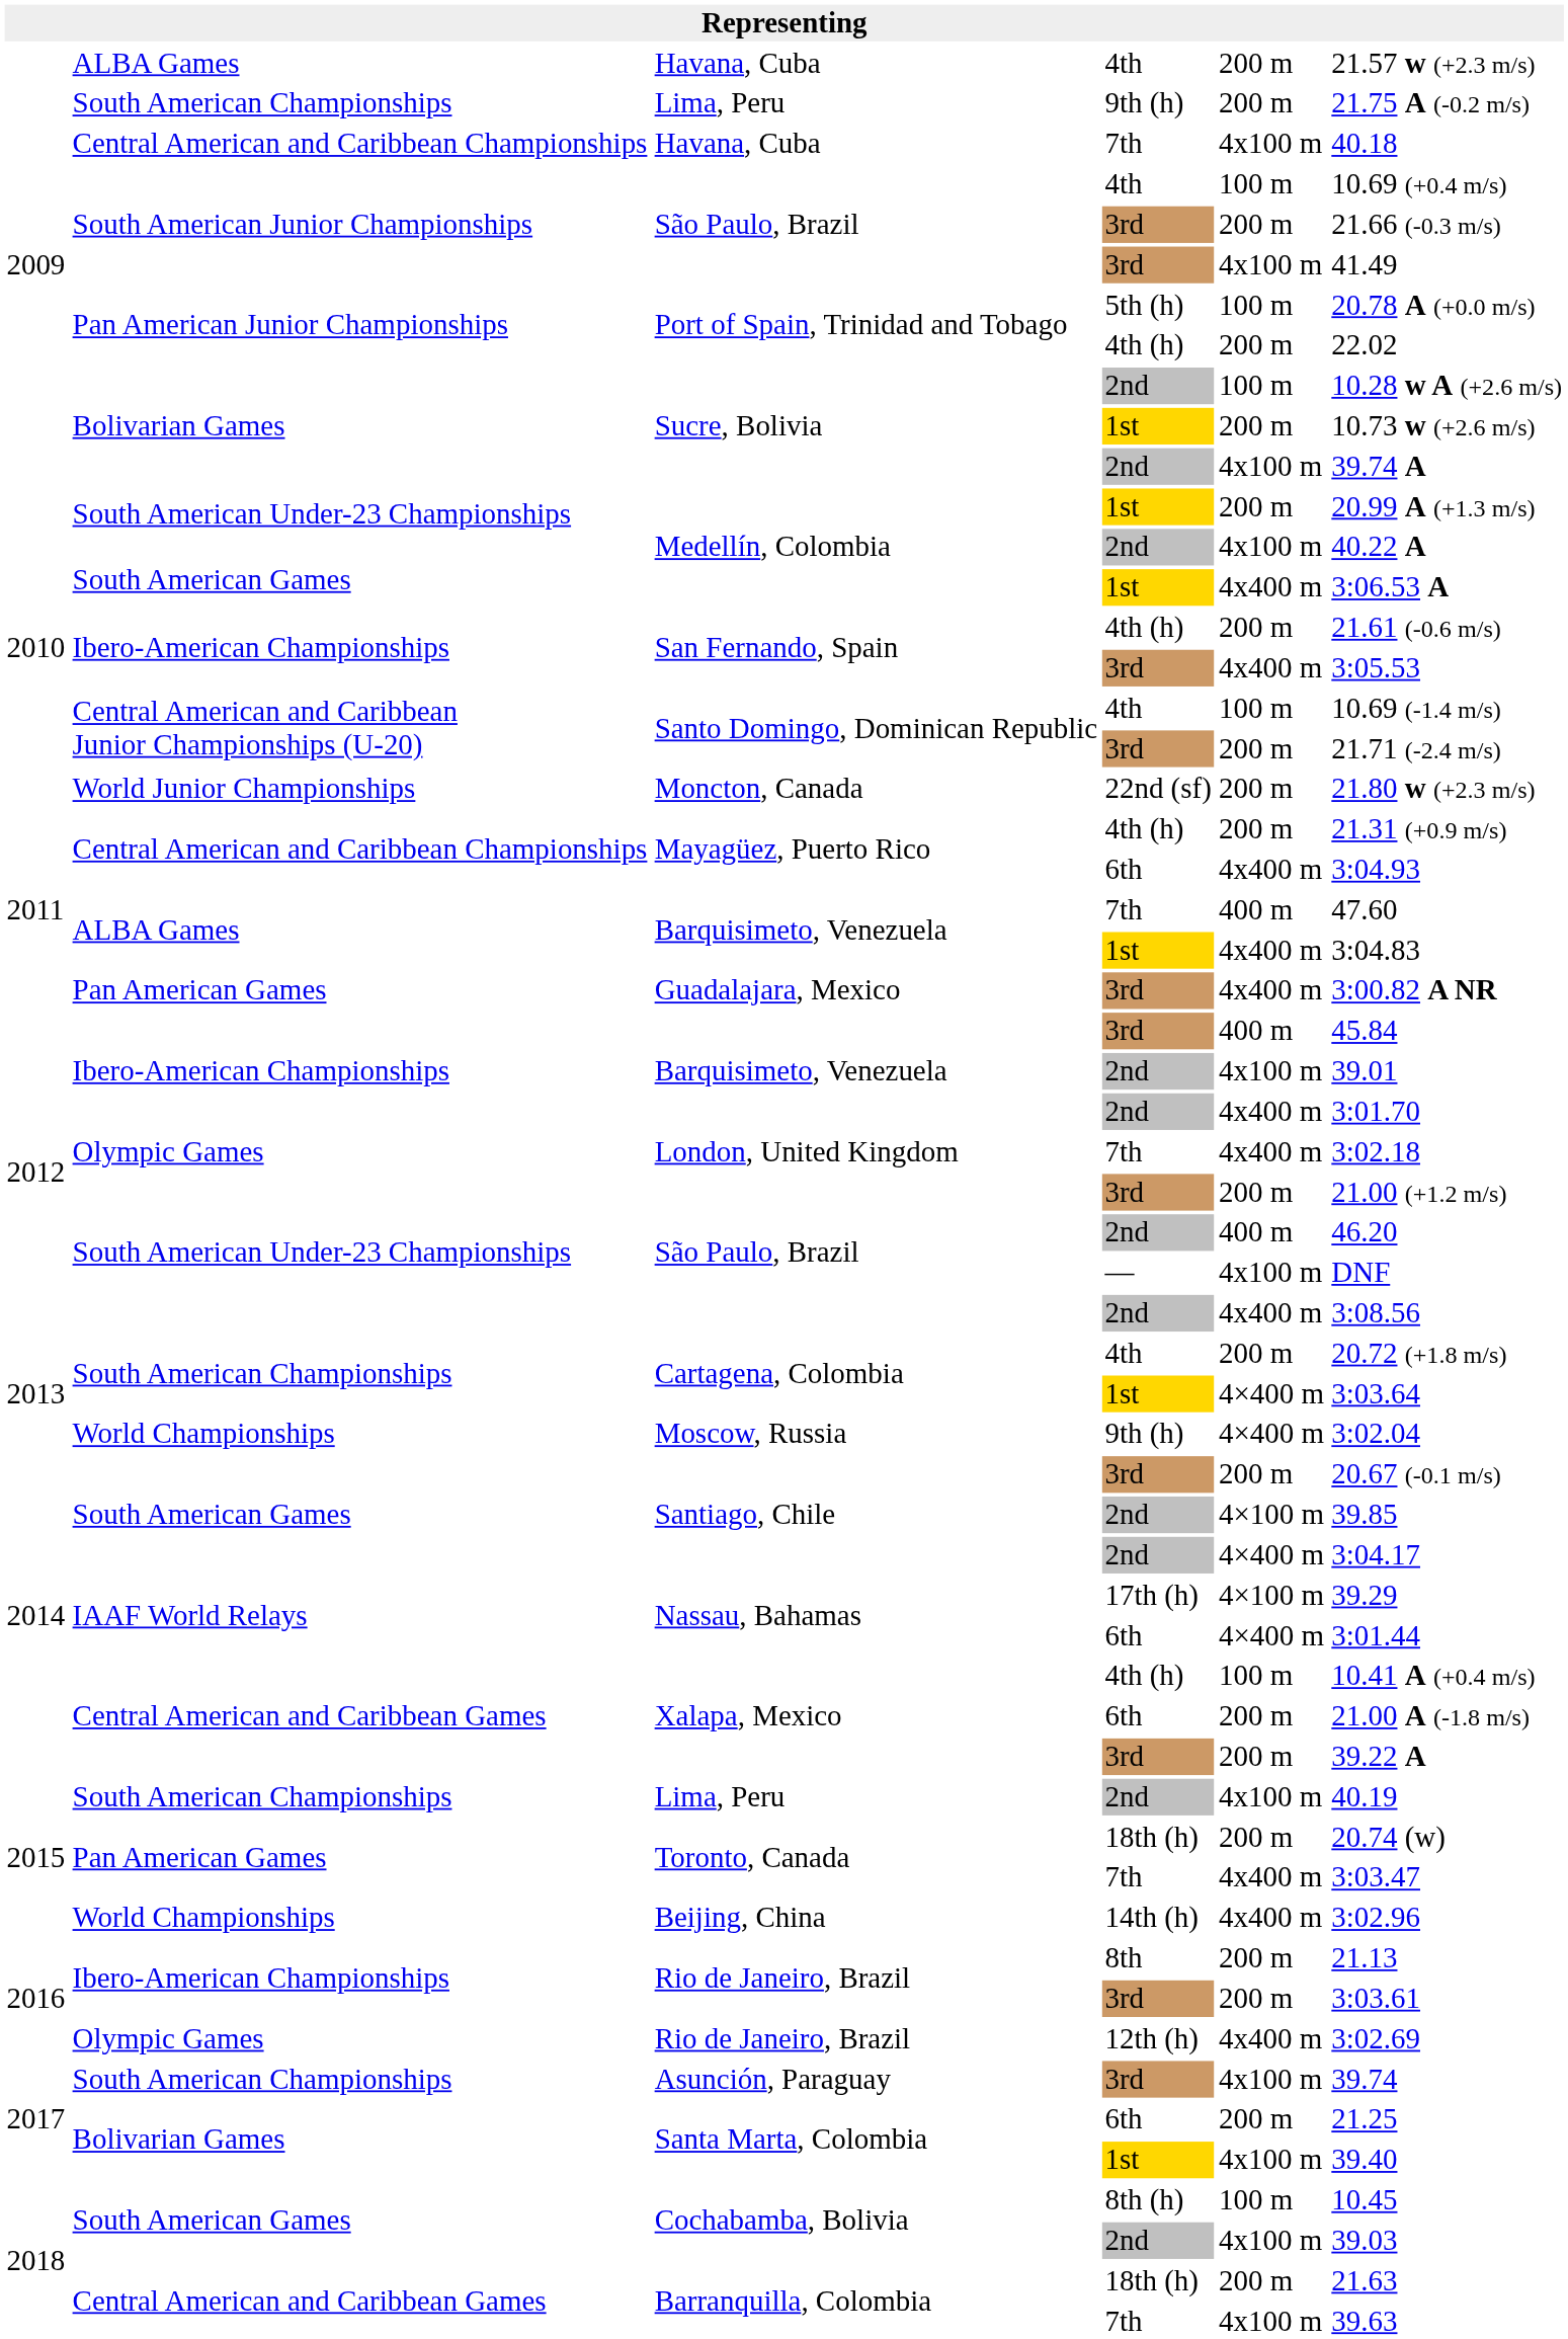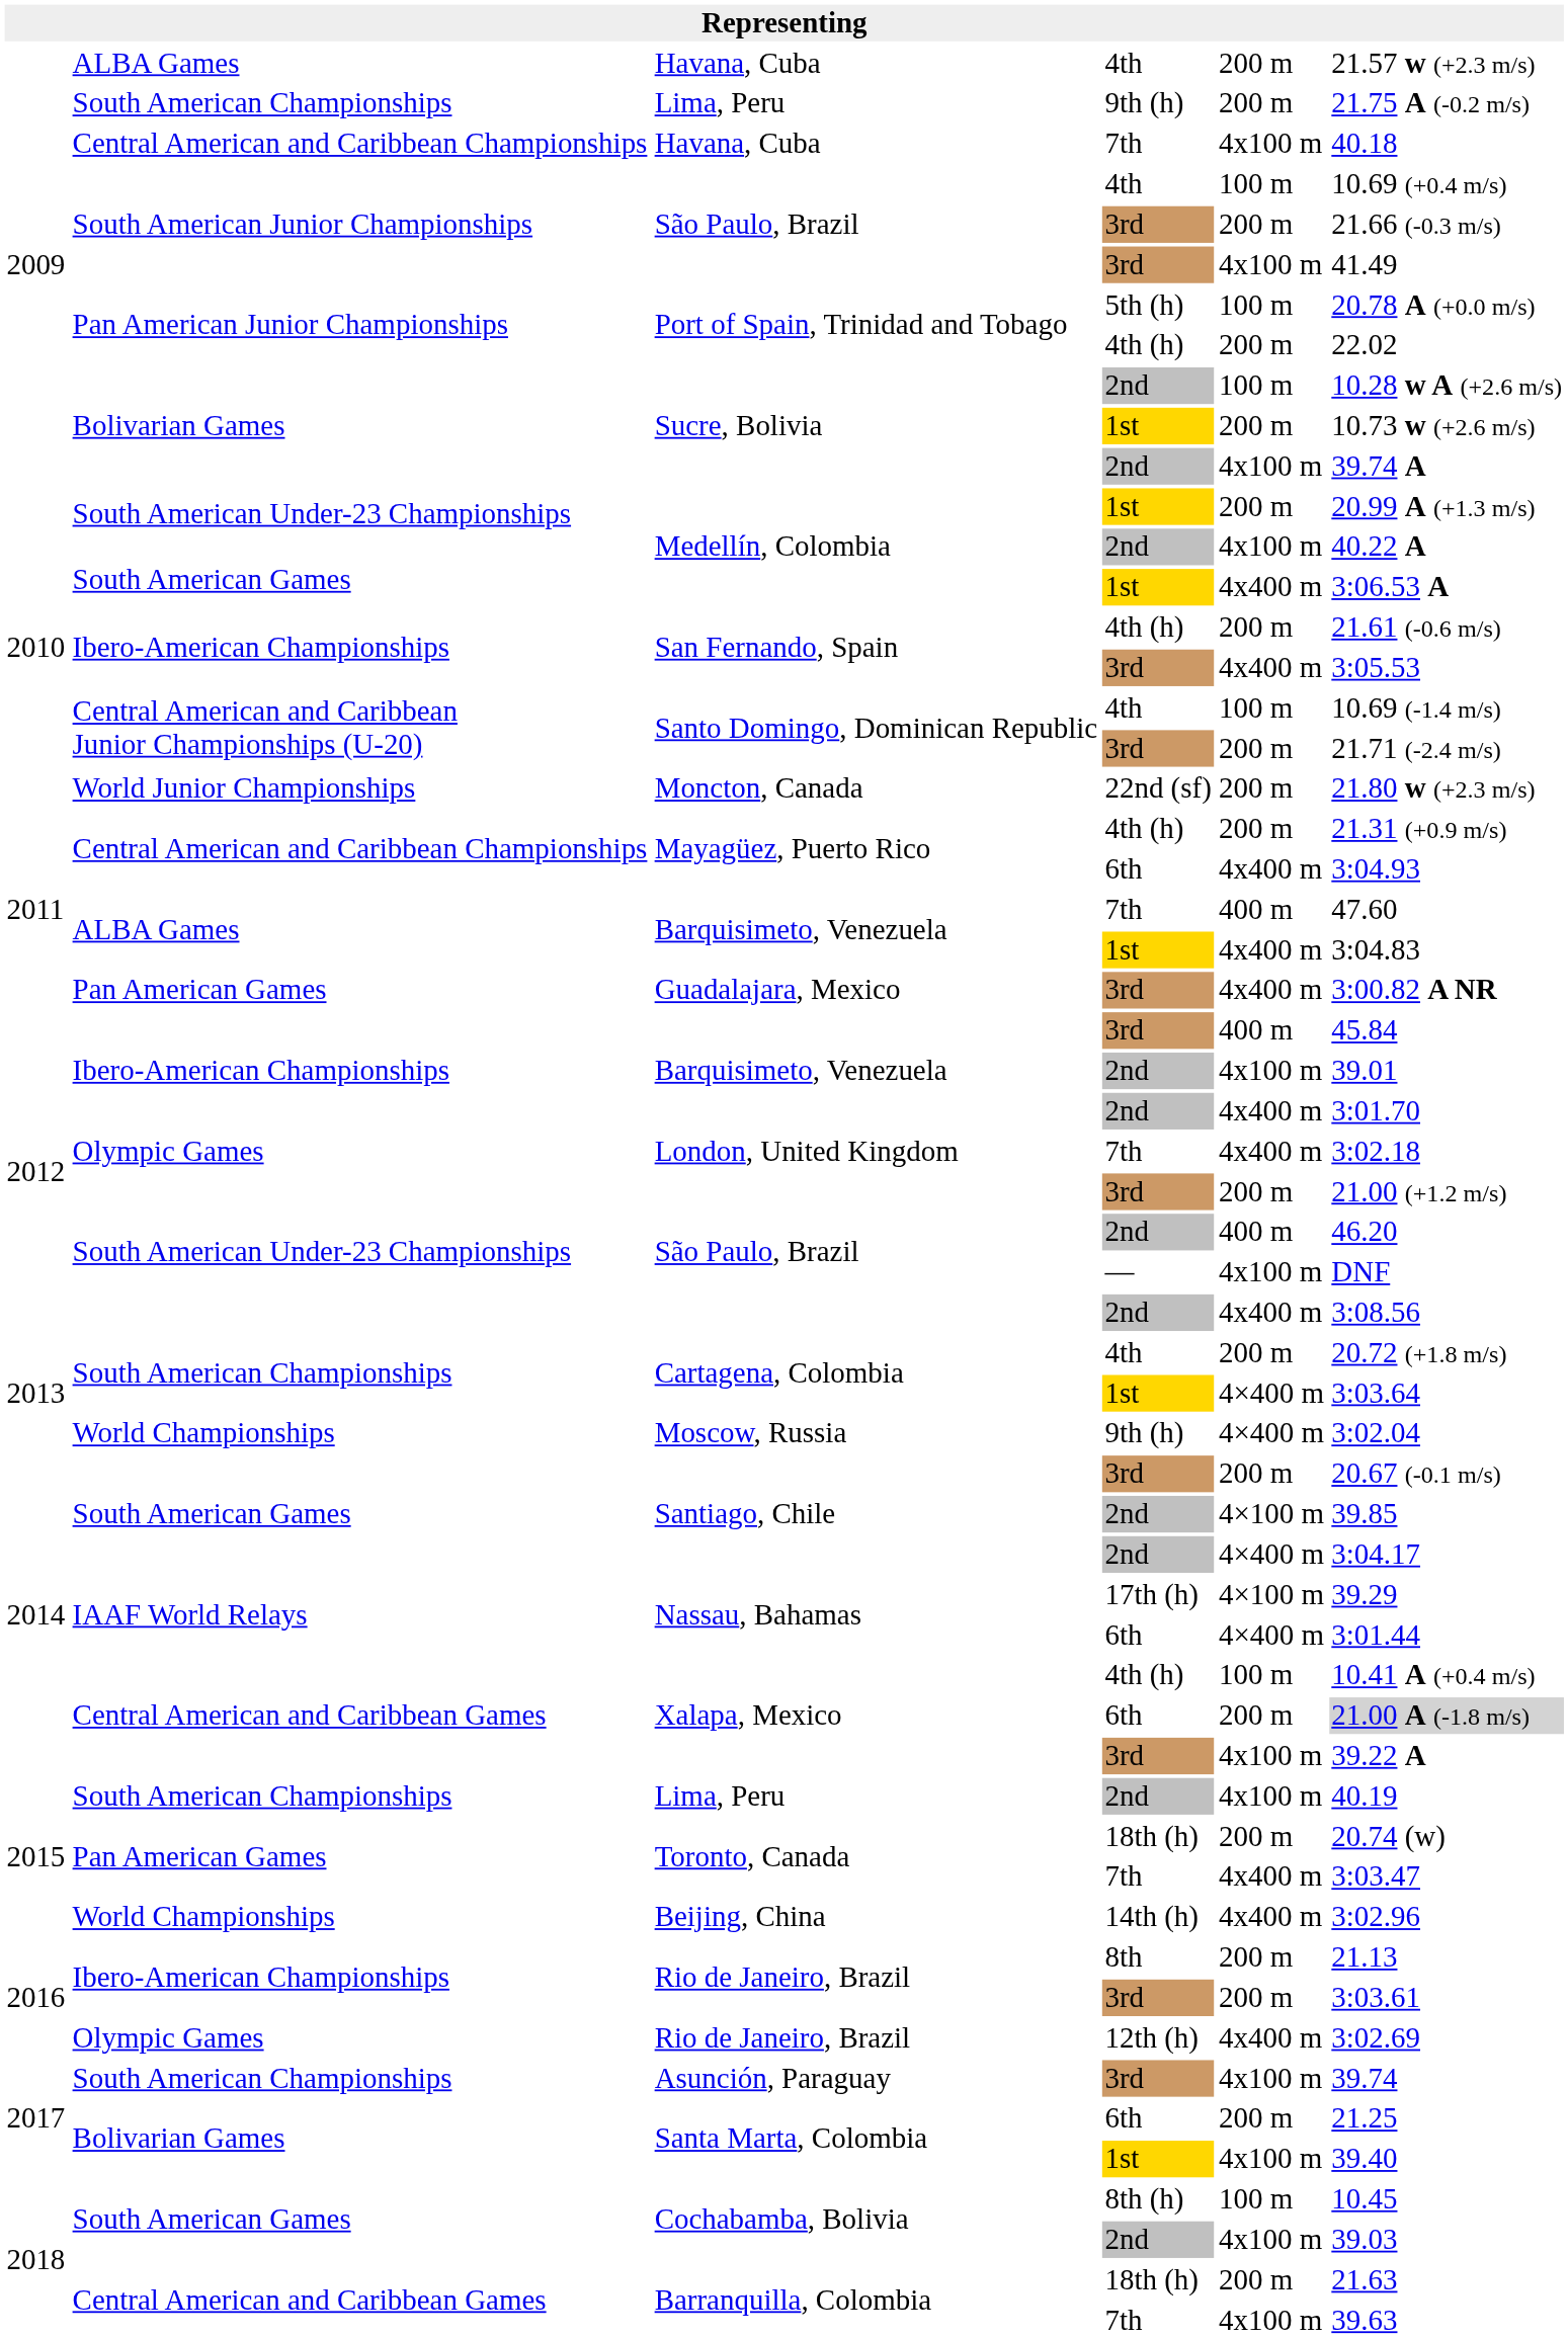 <table>
 <tr>
 <th bgcolor="#eeeeee" colspan="6">Representing </th>
 </tr>
 <tr>
 <td rowspan=11>2009</td>
 <td><a href='#'>ALBA Games</a></td>
 <td><a href='#'>Havana</a>, Cuba</td>
 <td>4th</td>
 <td>200 m</td>
 <td>21.57 <strong>w</strong> <small>(+2.3 m/s)</small></td>
 </tr>
 <tr>
 <td><a href='#'>South American Championships</a></td>
 <td><a href='#'>Lima</a>, Peru</td>
 <td>9th (h)</td>
 <td>200 m</td>
 <td><a href='#'>21.75</a> <strong>A</strong> <small>(-0.2 m/s)</small></td>
 </tr>
 <tr>
 <td><a href='#'>Central American and Caribbean Championships</a></td>
 <td><a href='#'>Havana</a>, Cuba</td>
 <td>7th</td>
 <td>4x100 m</td>
 <td><a href='#'>40.18</a></td>
 </tr>
 <tr>
 <td rowspan=3><a href='#'>South American Junior Championships</a></td>
 <td rowspan=3><a href='#'>São Paulo</a>, Brazil</td>
 <td>4th</td>
 <td>100 m</td>
 <td>10.69 <small>(+0.4 m/s)</small></td>
 </tr>
 <tr>
 <td bgcolor=cc9966>3rd</td>
 <td>200 m</td>
 <td>21.66  <small>(-0.3 m/s)</small></td>
 </tr>
 <tr>
 <td bgcolor=cc9966>3rd</td>
 <td>4x100 m</td>
 <td>41.49</td>
 </tr>
 <tr>
 <td rowspan=2><a href='#'>Pan American Junior Championships</a></td>
 <td rowspan=2><a href='#'>Port of Spain</a>, Trinidad and Tobago</td>
 <td>5th (h)</td>
 <td>100 m</td>
 <td><a href='#'>20.78</a> <strong>A</strong> <small>(+0.0 m/s)</small></td>
 </tr>
 <tr>
 <td>4th (h)</td>
 <td>200 m</td>
 <td>22.02</td>
 </tr>
 <tr>
 <td rowspan=3><a href='#'>Bolivarian Games</a></td>
 <td rowspan=3><a href='#'>Sucre</a>, Bolivia</td>
 <td bgcolor=silver>2nd</td>
 <td>100 m</td>
 <td><a href='#'>10.28</a> <strong>w A</strong> <small>(+2.6 m/s)</small></td>
 </tr>
 <tr>
 <td bgcolor=gold>1st</td>
 <td>200 m</td>
 <td>10.73 <strong>w</strong> <small>(+2.6 m/s)</small></td>
 </tr>
 <tr>
 <td bgcolor=silver>2nd</td>
 <td>4x100 m</td>
 <td><a href='#'>39.74</a> <strong>A</strong></td>
 </tr>
 <tr>
 <td rowspan=8>2010</td>
 <td rowspan=3><a href='#'>South American Under-23 Championships</a><br><br><a href='#'>South American Games</a></td>
 <td rowspan=3><a href='#'>Medellín</a>, Colombia</td>
 <td bgcolor=gold>1st</td>
 <td>200 m</td>
 <td><a href='#'>20.99</a> <strong>A</strong> <small>(+1.3 m/s)</small></td>
 </tr>
 <tr>
 <td bgcolor=silver>2nd</td>
 <td>4x100 m</td>
 <td><a href='#'>40.22</a> <strong>A</strong></td>
 </tr>
 <tr>
 <td bgcolor=gold>1st</td>
 <td>4x400 m</td>
 <td><a href='#'>3:06.53</a> <strong>A</strong></td>
 </tr>
 <tr>
 <td rowspan=2><a href='#'>Ibero-American Championships</a></td>
 <td rowspan=2><a href='#'>San Fernando</a>, Spain</td>
 <td>4th (h)</td>
 <td>200 m</td>
 <td><a href='#'>21.61</a> <small>(-0.6 m/s)</small></td>
 </tr>
 <tr>
 <td bgcolor=cc9966>3rd</td>
 <td>4x400 m</td>
 <td><a href='#'>3:05.53</a></td>
 </tr>
 <tr>
 <td rowspan=2><a href='#'>Central American and Caribbean<br>Junior Championships (U-20)</a></td>
 <td rowspan=2><a href='#'>Santo Domingo</a>, Dominican Republic</td>
 <td>4th</td>
 <td>100 m</td>
 <td>10.69 <small>(-1.4 m/s)</small></td>
 </tr>
 <tr>
 <td bgcolor=cc9966>3rd</td>
 <td>200 m</td>
 <td>21.71 <small>(-2.4 m/s)</small></td>
 </tr>
 <tr>
 <td><a href='#'>World Junior Championships</a></td>
 <td><a href='#'>Moncton</a>, Canada</td>
 <td>22nd (sf)</td>
 <td>200 m</td>
 <td><a href='#'>21.80</a> <strong>w</strong> <small>(+2.3 m/s)</small></td>
 </tr>
 <tr>
 <td rowspan=5>2011</td>
 <td rowspan=2><a href='#'>Central American and Caribbean Championships</a></td>
 <td rowspan=2><a href='#'>Mayagüez</a>, Puerto Rico</td>
 <td>4th (h)</td>
 <td>200 m</td>
 <td><a href='#'>21.31</a> <small>(+0.9 m/s)</small></td>
 </tr>
 <tr>
 <td>6th</td>
 <td>4x400 m</td>
 <td><a href='#'>3:04.93</a></td>
 </tr>
 <tr>
 <td rowspan=2><a href='#'>ALBA Games</a></td>
 <td rowspan=2><a href='#'>Barquisimeto</a>, Venezuela</td>
 <td>7th</td>
 <td>400 m</td>
 <td>47.60</td>
 </tr>
 <tr>
 <td bgcolor=gold>1st</td>
 <td>4x400 m</td>
 <td>3:04.83</td>
 </tr>
 <tr>
 <td><a href='#'>Pan American Games</a></td>
 <td><a href='#'>Guadalajara</a>, Mexico</td>
 <td bgcolor=cc9966>3rd</td>
 <td>4x400 m</td>
 <td><a href='#'>3:00.82</a> <strong>A NR</strong></td>
 </tr>
 <tr>
 <td rowspan=8>2012</td>
 <td rowspan=3><a href='#'>Ibero-American Championships</a></td>
 <td rowspan=3><a href='#'>Barquisimeto</a>, Venezuela</td>
 <td bgcolor=cc9966>3rd</td>
 <td>400 m</td>
 <td><a href='#'>45.84</a></td>
 </tr>
 <tr>
 <td bgcolor=silver>2nd</td>
 <td>4x100 m</td>
 <td><a href='#'>39.01</a></td>
 </tr>
 <tr>
 <td bgcolor=silver>2nd</td>
 <td>4x400 m</td>
 <td><a href='#'>3:01.70</a></td>
 </tr>
 <tr>
 <td><a href='#'>Olympic Games</a></td>
 <td><a href='#'>London</a>, United Kingdom</td>
 <td>7th</td>
 <td>4x400 m</td>
 <td><a href='#'>3:02.18</a></td>
 </tr>
 <tr>
 <td rowspan=4><a href='#'>South American Under-23 Championships</a></td>
 <td rowspan=4><a href='#'>São Paulo</a>, Brazil</td>
 <td bgcolor=cc9966>3rd</td>
 <td>200 m</td>
 <td><a href='#'>21.00</a> <small>(+1.2 m/s)</small></td>
 </tr>
 <tr>
 <td bgcolor=silver>2nd</td>
 <td>400 m</td>
 <td><a href='#'>46.20</a></td>
 </tr>
 <tr>
 <td>—</td>
 <td>4x100 m</td>
 <td><a href='#'>DNF</a></td>
 </tr>
 <tr>
 <td bgcolor=silver>2nd</td>
 <td>4x400 m</td>
 <td><a href='#'>3:08.56</a></td>
 </tr>
 <tr>
 <td rowspan=3>2013</td>
 <td rowspan=2><a href='#'>South American Championships</a></td>
 <td rowspan=2><a href='#'>Cartagena</a>, Colombia</td>
 <td>4th</td>
 <td>200 m</td>
 <td><a href='#'>20.72</a> <small>(+1.8 m/s)</small></td>
 </tr>
 <tr>
 <td bgcolor=gold>1st</td>
 <td>4×400 m</td>
 <td><a href='#'>3:03.64</a></td>
 </tr>
 <tr>
 <td><a href='#'>World Championships</a></td>
 <td><a href='#'>Moscow</a>, Russia</td>
 <td>9th (h)</td>
 <td>4×400 m</td>
 <td><a href='#'>3:02.04</a></td>
 </tr>
 <tr>
 <td rowspan=8>2014</td>
 <td rowspan=3><a href='#'>South American Games</a></td>
 <td rowspan=3><a href='#'>Santiago</a>, Chile</td>
 <td bgcolor="cc9966">3rd</td>
 <td>200 m</td>
 <td><a href='#'>20.67</a> <small>(-0.1 m/s)</small></td>
 </tr>
 <tr>
 <td bgcolor=silver>2nd</td>
 <td>4×100 m</td>
 <td><a href='#'>39.85</a></td>
 </tr>
 <tr>
 <td bgcolor=silver>2nd</td>
 <td>4×400 m</td>
 <td><a href='#'>3:04.17</a></td>
 </tr>
 <tr>
 <td rowspan=2><a href='#'>IAAF World Relays</a></td>
 <td rowspan=2><a href='#'>Nassau</a>, Bahamas</td>
 <td>17th (h)</td>
 <td>4×100 m</td>
 <td><a href='#'>39.29</a></td>
 </tr>
 <tr>
 <td>6th</td>
 <td>4×400 m</td>
 <td><a href='#'>3:01.44</a></td>
 </tr>
 <tr>
 <td rowspan=3><a href='#'>Central American and Caribbean Games</a></td>
 <td rowspan=3><a href='#'>Xalapa</a>, Mexico</td>
 <td>4th (h)</td>
 <td>100 m</td>
 <td><a href='#'>10.41</a>  <strong>A</strong> <small>(+0.4 m/s)</small></td>
 </tr>
 <tr>
 <td>6th</td>
 <td>200 m</td>
-<td><a href='#'>21.00</a>  <strong>A</strong> <small>(-1.8 m/s)</small></td>
+<td style="background: lightgrey;"><a href='#'>21.00</a>  <strong>A</strong> <small>(-1.8 m/s)</small></td>
 </tr>
 <tr>
 <td bgcolor="cc9966">3rd</td>
-<td>200 m</td>
+<td>4x100 m</td>
 <td><a href='#'>39.22</a> <strong>A</strong></td>
 </tr>
 <tr>
 <td rowspan=4>2015</td>
 <td><a href='#'>South American Championships</a></td>
 <td><a href='#'>Lima</a>, Peru</td>
 <td bgcolor=silver>2nd</td>
 <td>4x100 m</td>
 <td><a href='#'>40.19</a></td>
 </tr>
 <tr>
 <td rowspan=2><a href='#'>Pan American Games</a></td>
 <td rowspan=2><a href='#'>Toronto</a>, Canada</td>
 <td>18th (h)</td>
 <td>200 m</td>
 <td><a href='#'>20.74</a> (w)</td>
 </tr>
 <tr>
 <td>7th</td>
 <td>4x400 m</td>
 <td><a href='#'>3:03.47</a></td>
 </tr>
 <tr>
 <td><a href='#'>World Championships</a></td>
 <td><a href='#'>Beijing</a>, China</td>
 <td>14th (h)</td>
 <td>4x400 m</td>
 <td><a href='#'>3:02.96</a></td>
 </tr>
 <tr>
 <td rowspan=3>2016</td>
 <td rowspan=2><a href='#'>Ibero-American Championships</a></td>
 <td rowspan=2><a href='#'>Rio de Janeiro</a>, Brazil</td>
 <td>8th</td>
 <td>200 m</td>
 <td><a href='#'>21.13</a></td>
 </tr>
 <tr>
 <td bgcolor=cc9966>3rd</td>
 <td>200 m</td>
 <td><a href='#'>3:03.61</a></td>
 </tr>
 <tr>
 <td><a href='#'>Olympic Games</a></td>
 <td><a href='#'>Rio de Janeiro</a>, Brazil</td>
 <td>12th (h)</td>
 <td>4x400 m</td>
 <td><a href='#'>3:02.69</a></td>
 </tr>
 <tr>
 <td rowspan=3>2017</td>
 <td><a href='#'>South American Championships</a></td>
 <td><a href='#'>Asunción</a>, Paraguay</td>
 <td bgcolor=cc9966>3rd</td>
 <td>4x100 m</td>
 <td><a href='#'>39.74</a></td>
 </tr>
 <tr>
 <td rowspan=2><a href='#'>Bolivarian Games</a></td>
 <td rowspan=2><a href='#'>Santa Marta</a>, Colombia</td>
 <td>6th</td>
 <td>200 m</td>
 <td><a href='#'>21.25</a></td>
 </tr>
 <tr>
 <td bgcolor=gold>1st</td>
 <td>4x100 m</td>
 <td><a href='#'>39.40</a></td>
 </tr>
 <tr>
 <td rowspan=4>2018</td>
 <td rowspan=2><a href='#'>South American Games</a></td>
 <td rowspan=2><a href='#'>Cochabamba</a>, Bolivia</td>
 <td>8th (h)</td>
 <td>100 m</td>
 <td><a href='#'>10.45</a></td>
 </tr>
 <tr>
 <td bgcolor=silver>2nd</td>
 <td>4x100 m</td>
 <td><a href='#'>39.03</a></td>
 </tr>
 <tr>
 <td rowspan=2><a href='#'>Central American and Caribbean Games</a></td>
 <td rowspan=2><a href='#'>Barranquilla</a>, Colombia</td>
 <td>18th (h)</td>
 <td>200 m</td>
 <td><a href='#'>21.63</a></td>
 </tr>
 <tr>
 <td>7th</td>
 <td>4x100 m</td>
 <td><a href='#'>39.63</a></td>
 </tr>
 </table>
